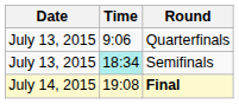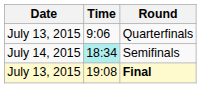 <table class="wikitable">
 <tr>
 <th>Date</th>
 <th>Time</th>
 <th>Round</th>
 </tr>
 <tr>
 <td>July 13, 2015</td>
 <td>9:06</td>
 <td>Quarterfinals</td>
 </tr>
 <tr>
-<td>July 13, 2015</td>
+<td>July 14, 2015</td>
 <td style="background: paleturquoise;">18:34</td>
 <td>Semifinals</td>
 </tr>
 <tr style=background:lemonchiffon>
-<td>July 14, 2015</td>
+<td>July 13, 2015</td>
 <td>19:08</td>
 <td><strong>Final</strong></td>
 </tr>
 </table>
